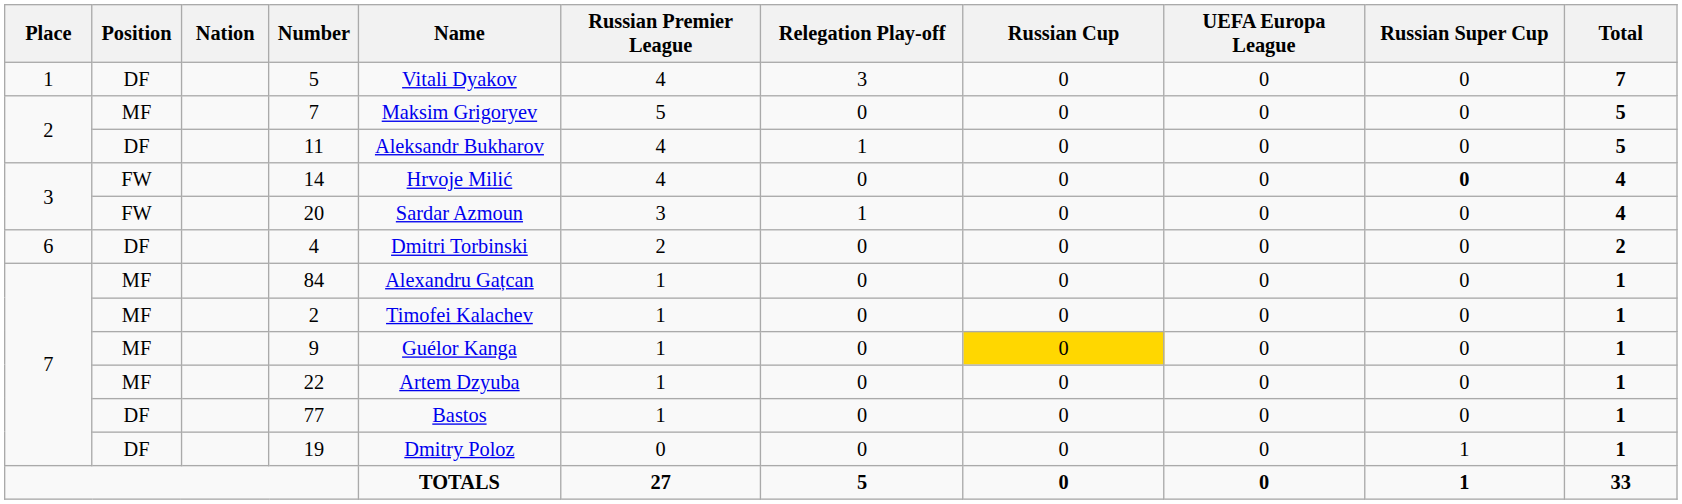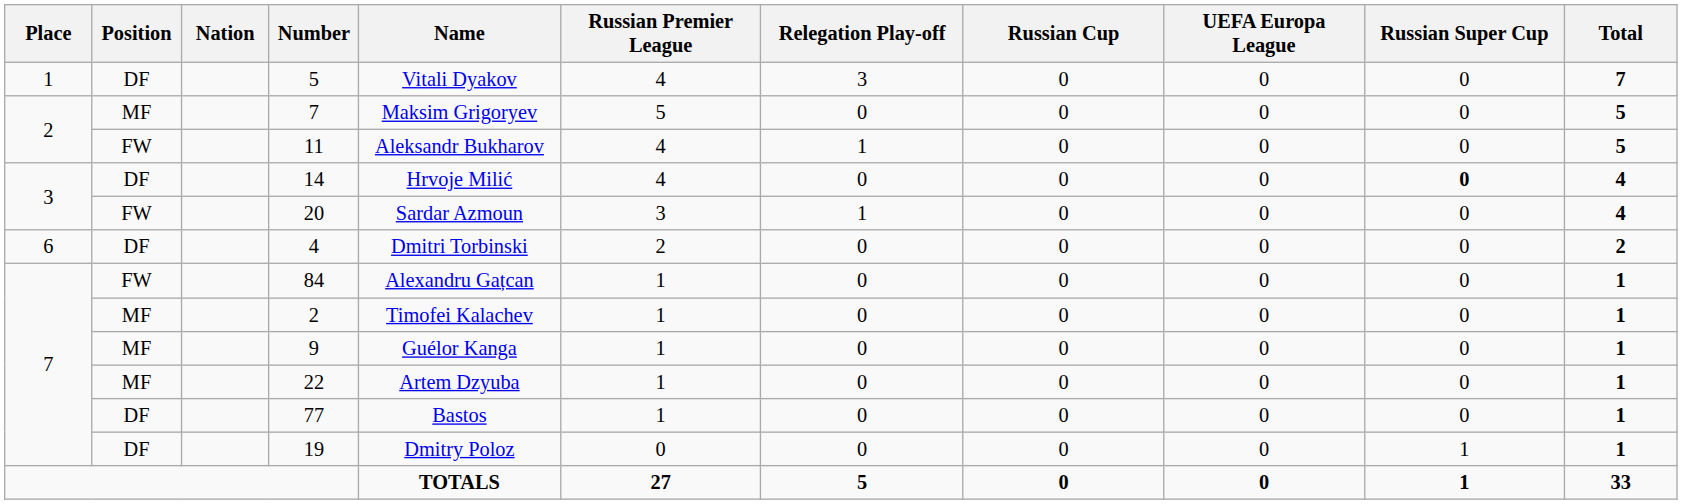 <table class="wikitable" style="font-size: 95%; text-align: center;">
 <tr>
 <th width=60>Place</th>
 <th width=60>Position</th>
 <th width=60>Nation</th>
 <th width=60>Number</th>
 <th width=150>Name</th>
 <th width=150>Russian Premier League</th>
 <th width=150>Relegation Play-off</th>
 <th width=150>Russian Cup</th>
 <th width=150>UEFA Europa League</th>
 <th width=150>Russian Super Cup</th>
 <th width=80><strong>Total</strong></th>
 </tr>
 <tr>
 <td>1</td>
 <td>DF</td>
 <td></td>
 <td>5</td>
 <td><a href='#'>Vitali Dyakov</a></td>
 <td>4</td>
 <td>3</td>
 <td>0</td>
 <td>0</td>
 <td>0</td>
 <td><strong>7</strong></td>
 </tr>
 <tr>
 <td rowspan="2">2</td>
 <td>MF</td>
 <td></td>
 <td>7</td>
 <td><a href='#'>Maksim Grigoryev</a></td>
 <td>5</td>
 <td>0</td>
 <td>0</td>
 <td>0</td>
 <td>0</td>
 <td><strong>5</strong></td>
 </tr>
 <tr>
-<td>DF</td>
+<td>FW</td>
 <td></td>
 <td>11</td>
 <td><a href='#'>Aleksandr Bukharov</a></td>
 <td>4</td>
 <td>1</td>
 <td>0</td>
 <td>0</td>
 <td>0</td>
 <td><strong>5</strong></td>
 </tr>
 <tr>
 <td rowspan="2">3</td>
-<td>FW</td>
+<td>DF</td>
 <td></td>
 <td>14</td>
 <td><a href='#'>Hrvoje Milić</a></td>
 <td>4</td>
 <td>0</td>
 <td>0</td>
 <td>0</td>
 <td><strong>0</strong></td>
 <td><strong>4</strong></td>
 </tr>
 <tr>
 <td>FW</td>
 <td></td>
 <td>20</td>
 <td><a href='#'>Sardar Azmoun</a></td>
 <td>3</td>
 <td>1</td>
 <td>0</td>
 <td>0</td>
 <td>0</td>
 <td><strong>4</strong></td>
 </tr>
 <tr>
 <td>6</td>
 <td>DF</td>
 <td></td>
 <td>4</td>
 <td><a href='#'>Dmitri Torbinski</a></td>
 <td>2</td>
 <td>0</td>
 <td>0</td>
 <td>0</td>
 <td>0</td>
 <td><strong>2</strong></td>
 </tr>
 <tr>
 <td rowspan="6">7</td>
-<td>MF</td>
+<td>FW</td>
 <td></td>
 <td>84</td>
 <td><a href='#'>Alexandru Gațcan</a></td>
 <td>1</td>
 <td>0</td>
 <td>0</td>
 <td>0</td>
 <td>0</td>
 <td><strong>1</strong></td>
 </tr>
 <tr>
 <td>MF</td>
 <td></td>
 <td>2</td>
 <td><a href='#'>Timofei Kalachev</a></td>
 <td>1</td>
 <td>0</td>
 <td>0</td>
 <td>0</td>
 <td>0</td>
 <td><strong>1</strong></td>
 </tr>
 <tr>
 <td>MF</td>
 <td></td>
 <td>9</td>
 <td><a href='#'>Guélor Kanga</a></td>
 <td>1</td>
 <td>0</td>
-<td style="background: gold;">0</td>
+<td>0</td>
 <td>0</td>
 <td>0</td>
 <td><strong>1</strong></td>
 </tr>
 <tr>
 <td>MF</td>
 <td></td>
 <td>22</td>
 <td><a href='#'>Artem Dzyuba</a></td>
 <td>1</td>
 <td>0</td>
 <td>0</td>
 <td>0</td>
 <td>0</td>
 <td><strong>1</strong></td>
 </tr>
 <tr>
 <td>DF</td>
 <td></td>
 <td>77</td>
 <td><a href='#'>Bastos</a></td>
 <td>1</td>
 <td>0</td>
 <td>0</td>
 <td>0</td>
 <td>0</td>
 <td><strong>1</strong></td>
 </tr>
 <tr>
 <td>DF</td>
 <td></td>
 <td>19</td>
 <td><a href='#'>Dmitry Poloz</a></td>
 <td>0</td>
 <td>0</td>
 <td>0</td>
 <td>0</td>
 <td>1</td>
 <td><strong>1</strong></td>
 </tr>
 <tr>
 <td colspan="4"></td>
 <td><strong>TOTALS</strong></td>
 <td><strong>27</strong></td>
 <td><strong>5</strong></td>
 <td><strong>0</strong></td>
 <td><strong>0</strong></td>
 <td><strong>1</strong></td>
 <td><strong>33</strong></td>
 </tr>
 </table>
